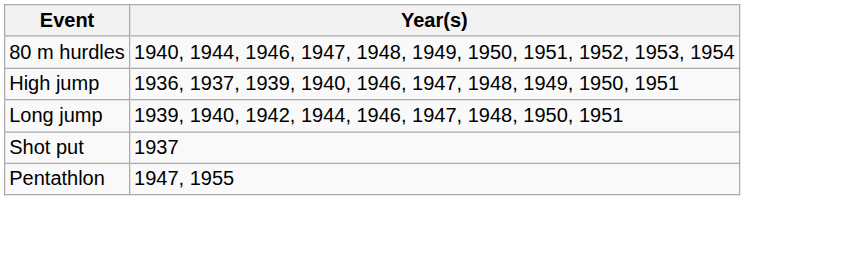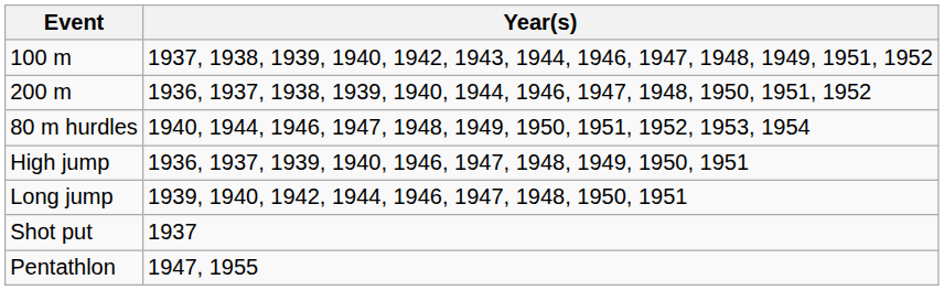 <table class="wikitable">
 <tr>
 <th>Event</th>
 <th>Year(s)</th>
+</tr>
+<tr>
+<td>100 m</td>
+<td>1937, 1938, 1939, 1940, 1942, 1943, 1944, 1946, 1947, 1948, 1949, 1951, 1952</td>
+</tr>
+<tr>
+<td>200 m</td>
+<td>1936, 1937, 1938, 1939, 1940, 1944, 1946, 1947, 1948, 1950, 1951, 1952</td>
 </tr>
 <tr>
 <td>80 m hurdles</td>
 <td>1940, 1944, 1946, 1947, 1948, 1949, 1950, 1951, 1952, 1953, 1954</td>
 </tr>
 <tr>
 <td>High jump</td>
 <td>1936, 1937, 1939, 1940, 1946, 1947, 1948, 1949, 1950, 1951</td>
 </tr>
 <tr>
 <td>Long jump</td>
 <td>1939, 1940, 1942, 1944, 1946, 1947, 1948, 1950, 1951</td>
 </tr>
 <tr>
 <td>Shot put</td>
 <td>1937</td>
 </tr>
 <tr>
 <td>Pentathlon</td>
 <td>1947, 1955</td>
 </tr>
 </table>
